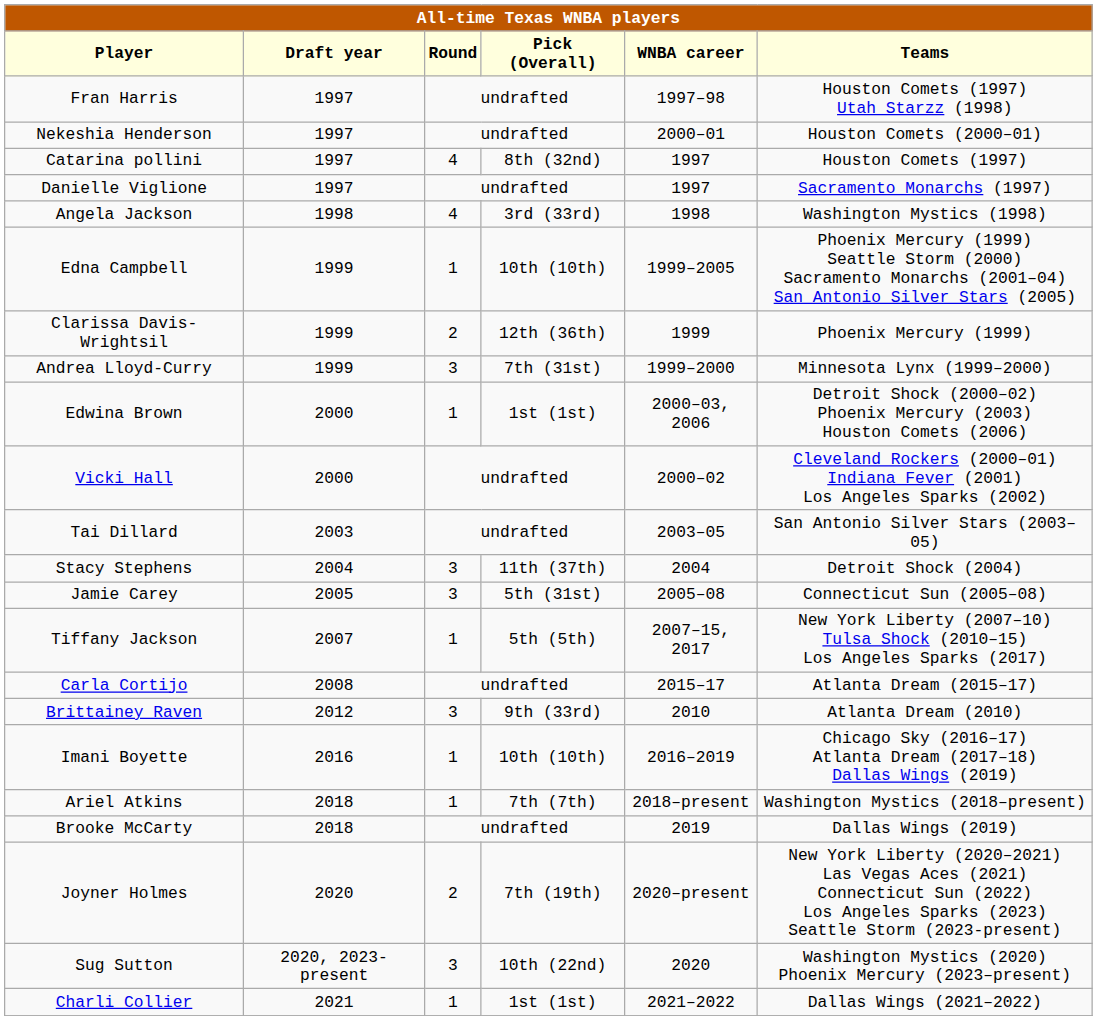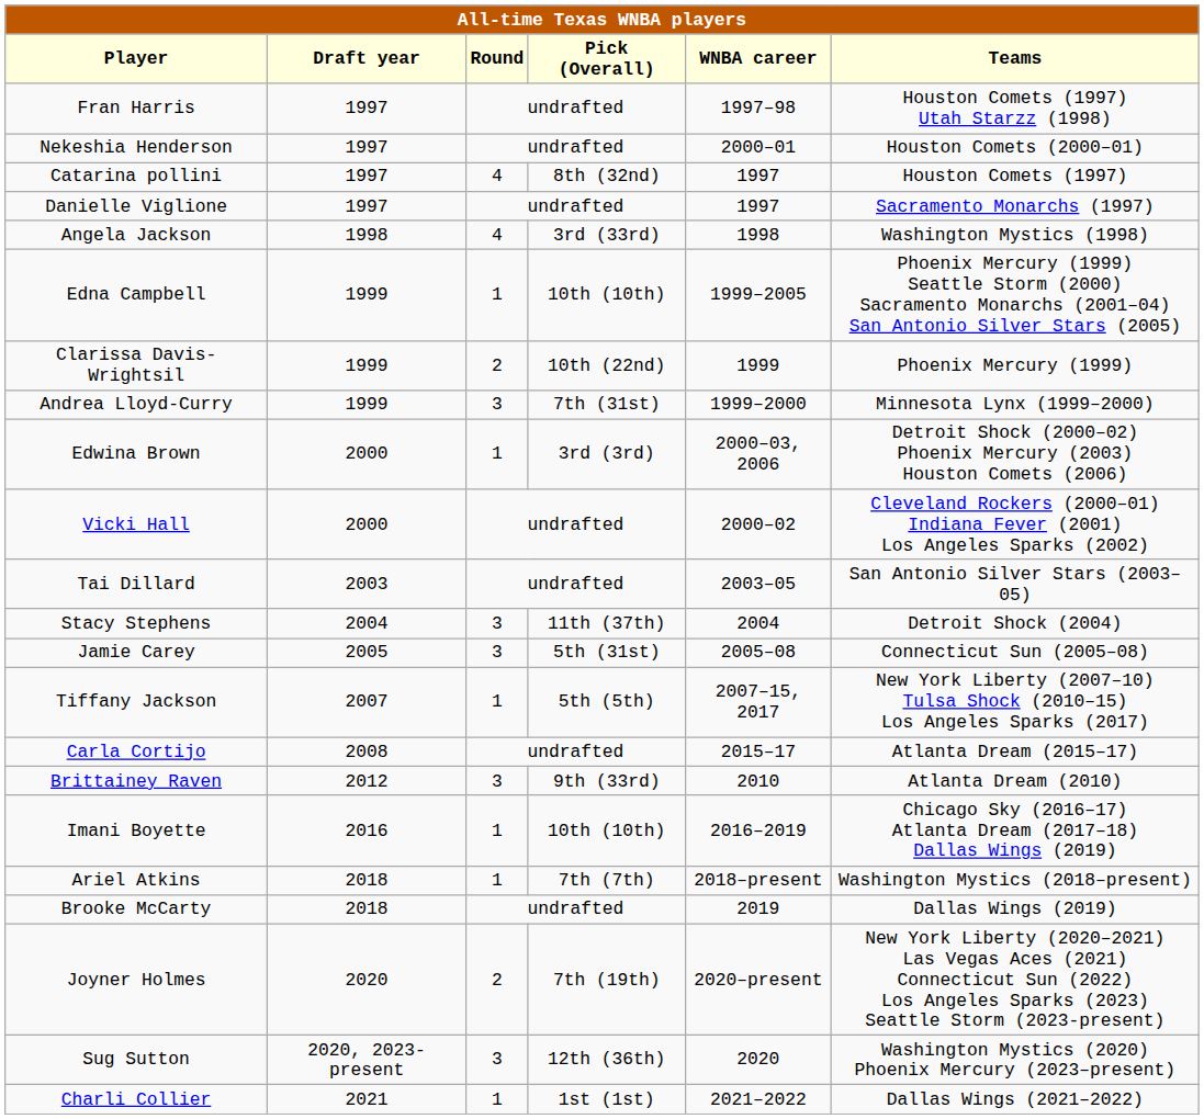 <table class="wikitable" style="text-align: center;">
 <tr>
 <td colspan="6" style= "background: #BF5700; color:white"><strong>All-time Texas WNBA players</strong></td>
 </tr>
 <tr>
 <th style="background: #ffffdd;">Player</th>
 <th style="background: #ffffdd;">Draft year</th>
 <th style="background: #ffffdd;">Round</th>
 <th style="background: #ffffdd;">Pick (Overall)</th>
 <th style="background: #ffffdd;">WNBA career</th>
 <th style="background: #ffffdd;">Teams</th>
 </tr>
 <tr>
 <td>Fran Harris</td>
 <td>1997</td>
 <td colspan="2">undrafted</td>
 <td>1997–98</td>
 <td>Houston Comets (1997)<br><a href='#'>Utah Starzz</a> (1998)</td>
 </tr>
 <tr>
 <td>Nekeshia Henderson</td>
 <td>1997</td>
 <td colspan="2">undrafted</td>
 <td>2000–01</td>
 <td>Houston Comets (2000–01)</td>
 </tr>
 <tr>
 <td>Catarina pollini</td>
 <td>1997</td>
 <td>4</td>
 <td>8th (32nd)</td>
 <td>1997</td>
 <td>Houston Comets (1997)</td>
 </tr>
 <tr>
 <td>Danielle Viglione</td>
 <td>1997</td>
 <td colspan="2">undrafted</td>
 <td>1997</td>
 <td><a href='#'>Sacramento Monarchs</a> (1997)</td>
 </tr>
 <tr>
 <td>Angela Jackson</td>
 <td>1998</td>
 <td>4</td>
 <td>3rd (33rd)</td>
 <td>1998</td>
 <td>Washington Mystics (1998)</td>
 </tr>
 <tr>
 <td>Edna Campbell</td>
 <td>1999</td>
 <td>1</td>
 <td>10th (10th)</td>
 <td>1999–2005</td>
 <td>Phoenix Mercury (1999)<br>Seattle Storm (2000)<br>Sacramento Monarchs (2001–04)<br><a href='#'>San Antonio Silver Stars</a> (2005)</td>
 </tr>
 <tr>
 <td>Clarissa Davis-Wrightsil</td>
 <td>1999</td>
 <td>2</td>
-<td>12th (36th)</td>
+<td>10th (22nd)</td>
 <td>1999</td>
 <td>Phoenix Mercury (1999)<br></td>
 </tr>
 <tr>
 <td>Andrea Lloyd-Curry</td>
 <td>1999</td>
 <td>3</td>
 <td>7th (31st)</td>
 <td>1999–2000</td>
 <td>Minnesota Lynx (1999–2000)<br></td>
 </tr>
 <tr>
 <td>Edwina Brown</td>
 <td>2000</td>
 <td>1</td>
-<td>1st (1st)</td>
+<td>3rd (3rd)</td>
 <td>2000–03, 2006</td>
 <td>Detroit Shock (2000–02)<br>Phoenix Mercury (2003)<br>Houston Comets (2006)<br></td>
 </tr>
 <tr>
 <td><a href='#'>Vicki Hall</a></td>
 <td>2000</td>
 <td colspan="2">undrafted</td>
 <td>2000–02</td>
 <td><a href='#'>Cleveland Rockers</a> (2000–01)<br><a href='#'>Indiana Fever</a> (2001)<br>Los Angeles Sparks (2002)<br></td>
 </tr>
 <tr>
 <td>Tai Dillard</td>
 <td>2003</td>
 <td colspan="2">undrafted</td>
 <td>2003–05</td>
 <td>San Antonio Silver Stars (2003–05)<br></td>
 </tr>
 <tr>
 <td>Stacy Stephens</td>
 <td>2004</td>
 <td>3</td>
 <td>11th (37th)</td>
 <td>2004</td>
 <td>Detroit Shock (2004)<br></td>
 </tr>
 <tr>
 <td>Jamie Carey</td>
 <td>2005</td>
 <td>3</td>
 <td>5th (31st)</td>
 <td>2005–08</td>
 <td>Connecticut Sun (2005–08)</td>
 </tr>
 <tr>
 <td>Tiffany Jackson</td>
 <td>2007</td>
 <td>1</td>
 <td>5th (5th)</td>
 <td>2007–15, 2017</td>
 <td>New York Liberty (2007–10)<br><a href='#'>Tulsa Shock</a> (2010–15)<br>Los Angeles Sparks (2017)<br></td>
 </tr>
 <tr>
 <td><a href='#'>Carla Cortijo</a></td>
 <td>2008</td>
 <td colspan="2">undrafted</td>
 <td>2015–17</td>
 <td>Atlanta Dream (2015–17)<br></td>
 </tr>
 <tr>
 <td><a href='#'>Brittainey Raven</a></td>
 <td>2012</td>
 <td>3</td>
 <td>9th (33rd)</td>
 <td>2010</td>
 <td>Atlanta Dream (2010)<br></td>
 </tr>
 <tr>
 <td>Imani Boyette</td>
 <td>2016</td>
 <td>1</td>
 <td>10th (10th)</td>
 <td>2016–2019</td>
 <td>Chicago Sky (2016–17)<br>Atlanta Dream (2017–18)<br><a href='#'>Dallas Wings</a> (2019)</td>
 </tr>
 <tr>
 <td>Ariel Atkins</td>
 <td>2018</td>
 <td>1</td>
 <td>7th (7th)</td>
 <td>2018–present</td>
 <td>Washington Mystics (2018–present)</td>
 </tr>
 <tr>
 <td>Brooke McCarty</td>
 <td>2018</td>
 <td colspan="2">undrafted</td>
 <td>2019</td>
 <td>Dallas Wings (2019)</td>
 </tr>
 <tr>
 <td>Joyner Holmes</td>
 <td>2020</td>
 <td>2</td>
 <td>7th (19th)</td>
 <td>2020–present</td>
 <td>New York Liberty (2020–2021)<br>Las Vegas Aces (2021)<br>Connecticut Sun (2022)<br>Los Angeles Sparks (2023)<br>Seattle Storm (2023-present)</td>
 </tr>
 <tr>
 <td>Sug Sutton</td>
 <td>2020, 2023-present</td>
 <td>3</td>
-<td>10th (22nd)</td>
+<td>12th (36th)</td>
 <td>2020</td>
 <td>Washington Mystics (2020)<br>Phoenix Mercury (2023–present)</td>
 </tr>
 <tr>
 <td><a href='#'>Charli Collier</a></td>
 <td>2021</td>
 <td>1</td>
 <td>1st (1st)</td>
 <td>2021–2022</td>
 <td>Dallas Wings (2021–2022)</td>
 </tr>
 <tr>
 </tr>
 </table>
